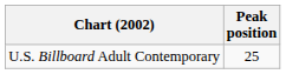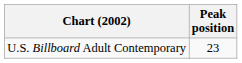 <table class="wikitable sortable">
 <tr>
 <th>Chart (2002)</th>
 <th>Peak<br>position</th>
 </tr>
 <tr>
 <td>U.S. <em>Billboard</em> Adult Contemporary</td>
-<td style="text-align:center;">25</td>
+<td style="text-align:center;">23</td>
 </tr>
 </table>
